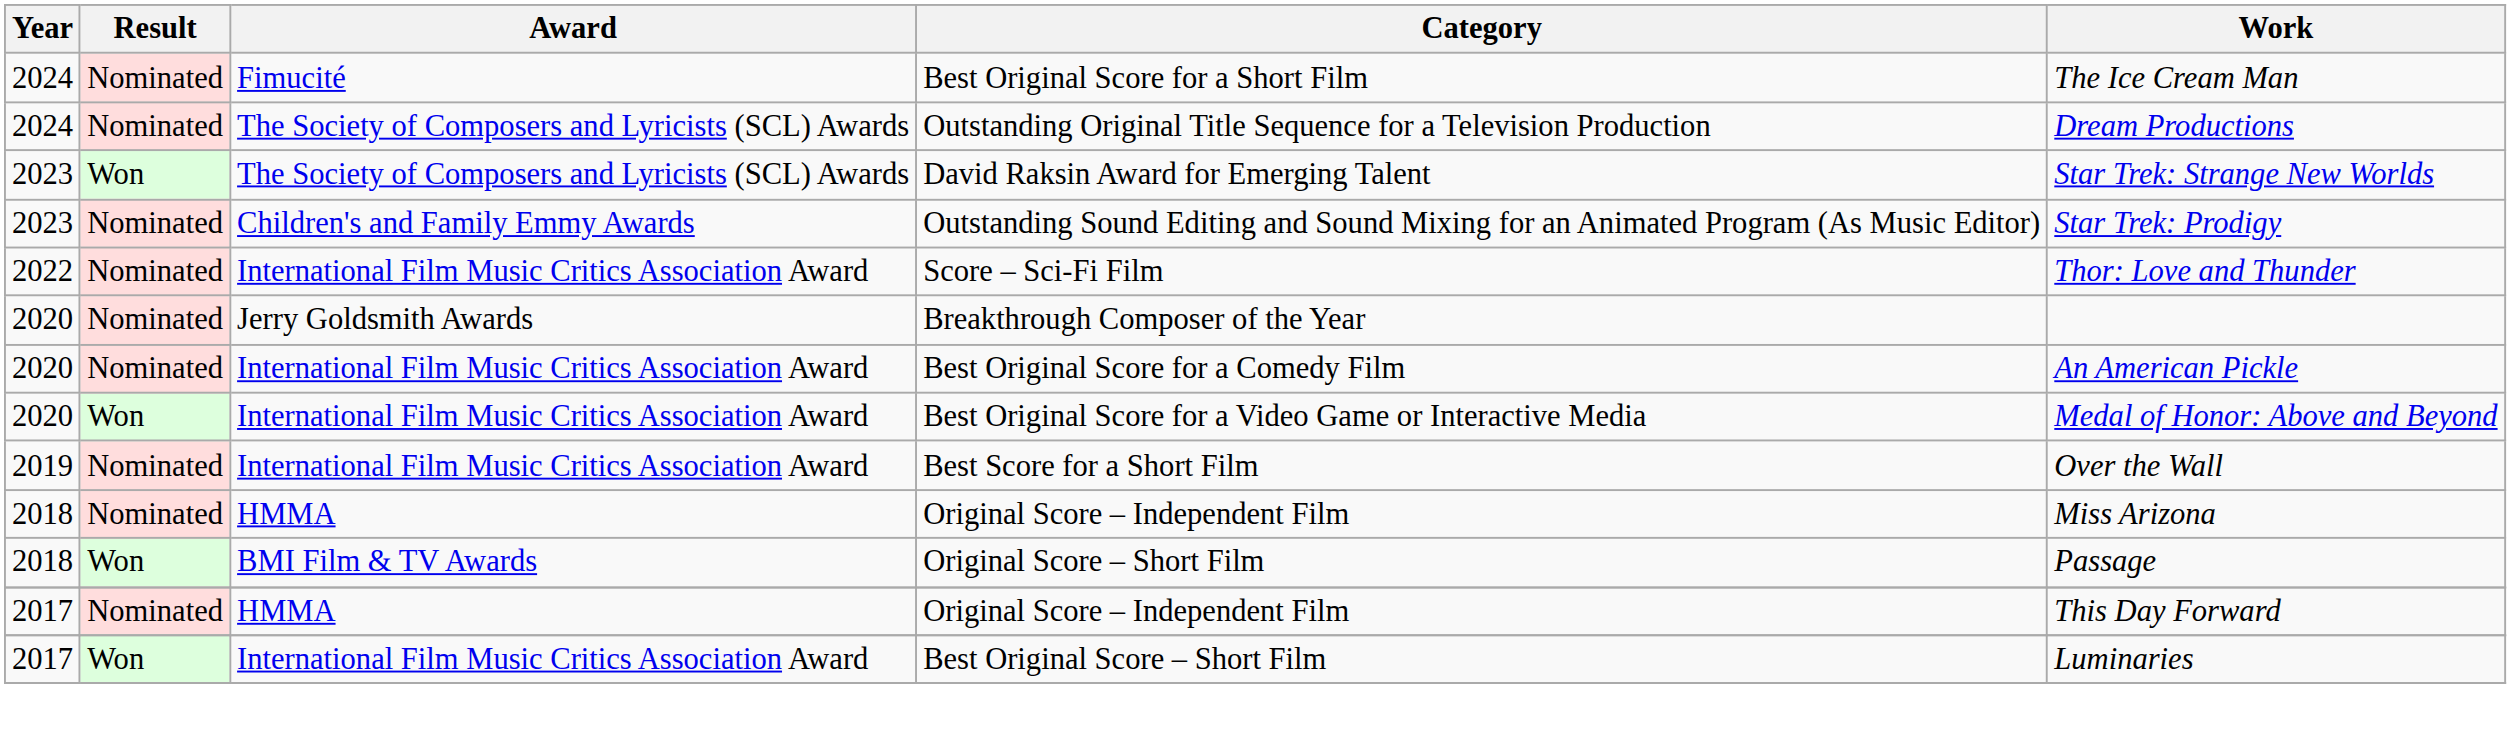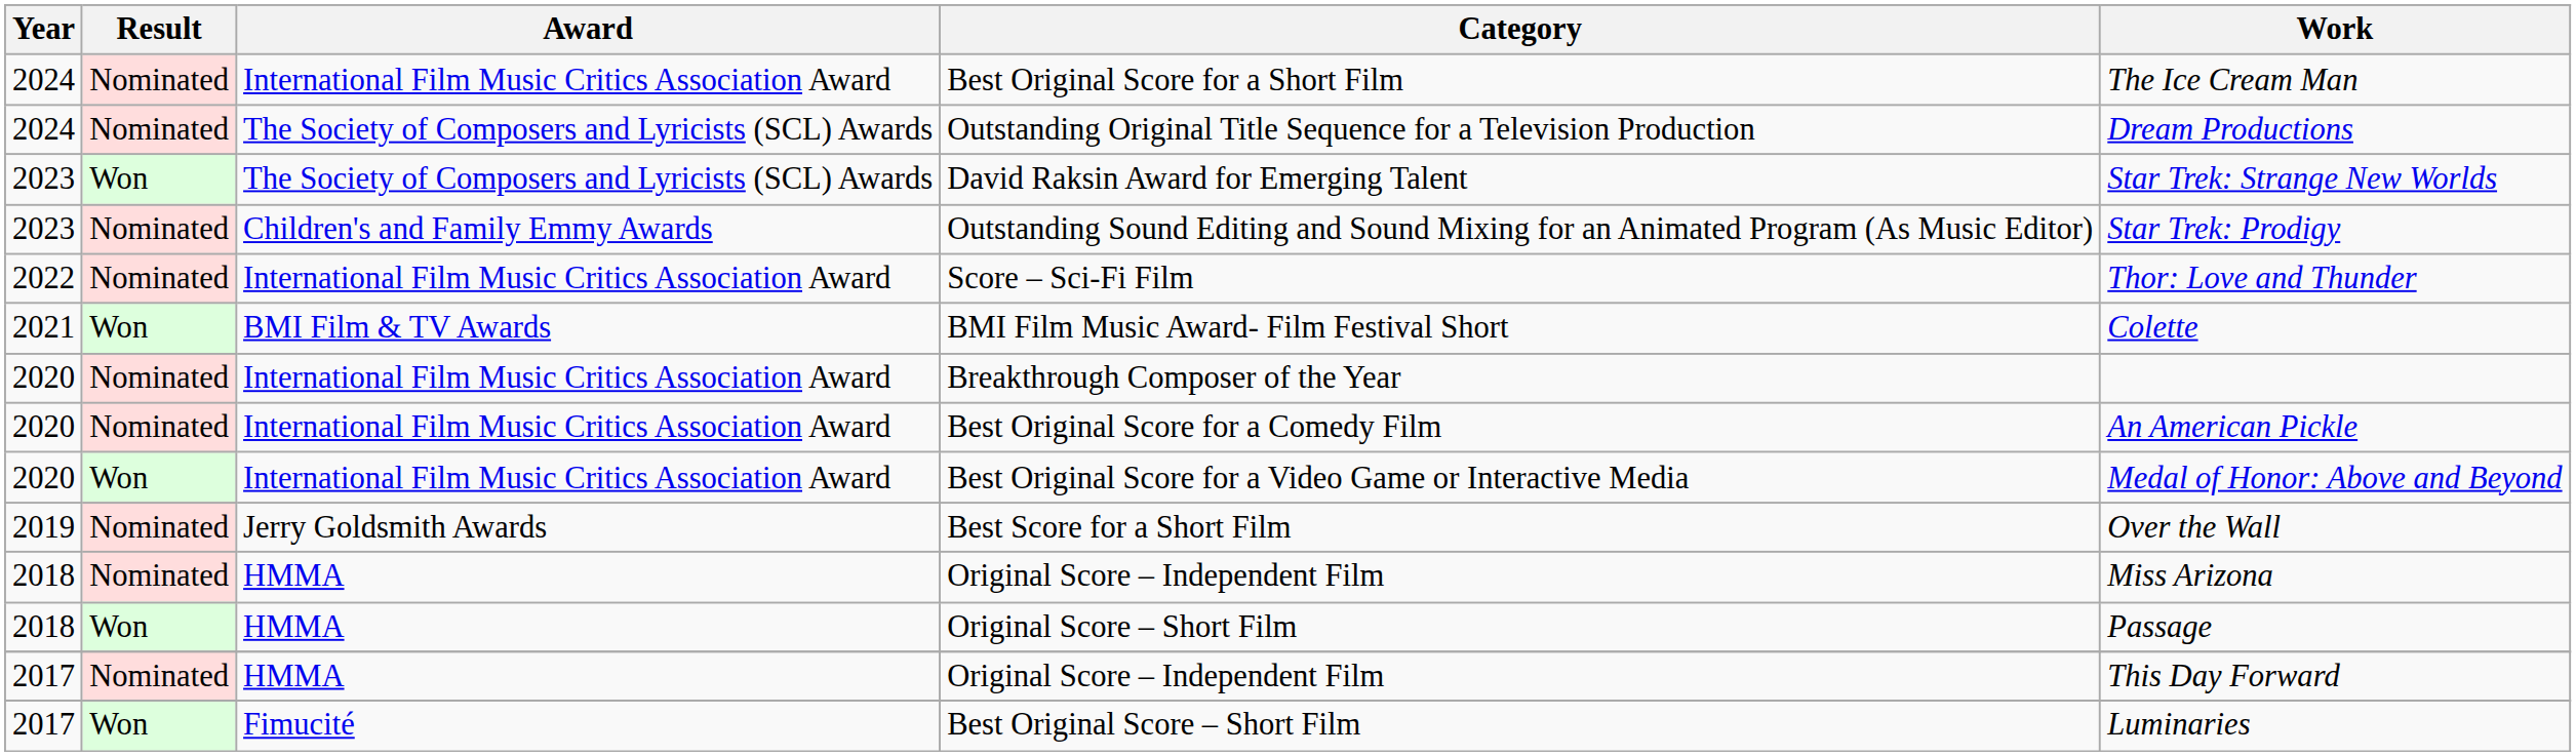 <table class="wikitable">
 <tr>
 <th>Year</th>
 <th>Result</th>
 <th>Award</th>
 <th>Category</th>
 <th>Work</th>
 </tr>
 <tr>
 <td rowspan="1">2024</td>
 <td style="background: #ffdddd">Nominated</td>
-<td><a href='#'>Fimucité</a></td>
+<td><a href='#'>International Film Music Critics Association</a> Award</td>
 <td>Best Original Score for a Short Film</td>
 <td><em>The Ice Cream Man</em></td>
 </tr>
 <tr>
 <td rowspan="1">2024</td>
 <td style="background: #ffdddd">Nominated</td>
 <td><a href='#'>The Society of Composers and Lyricists</a> (SCL) Awards</td>
 <td>Outstanding Original Title Sequence for a Television Production</td>
 <td><em><a href='#'>Dream Productions</a></em></td>
 </tr>
 <tr>
 <td rowspan="1">2023</td>
 <td style="background: #ddffdd">Won</td>
 <td><a href='#'>The Society of Composers and Lyricists</a> (SCL) Awards</td>
 <td>David Raksin Award for Emerging Talent</td>
 <td><em><a href='#'>Star Trek: Strange New Worlds</a></em></td>
 </tr>
 <tr>
 <td rowspan="1">2023</td>
 <td style="background: #ffdddd">Nominated</td>
 <td><a href='#'>Children's and Family Emmy Awards</a></td>
 <td>Outstanding Sound Editing and Sound Mixing for an Animated Program (As Music Editor)</td>
 <td><em><a href='#'>Star Trek: Prodigy</a></em></td>
 </tr>
 <tr>
 <td rowspan="1">2022</td>
 <td style="background: #ffdddd">Nominated</td>
 <td><a href='#'>International Film Music Critics Association</a> Award</td>
 <td>Score – Sci-Fi Film</td>
 <td><em><a href='#'>Thor: Love and Thunder</a></em></td>
 </tr>
 <tr>
+<td>2021</td>
+<td style="background: #ddffdd">Won</td>
+<td><a href='#'>BMI Film & TV Awards</a></td>
+<td>BMI Film Music Award- Film Festival Short</td>
+<td><a href='#'><em>Colette</em></a></td>
+</tr>
+<tr>
 <td>2020</td>
 <td style="background: #ffdddd">Nominated</td>
-<td>Jerry Goldsmith Awards</td>
+<td><a href='#'>International Film Music Critics Association</a> Award</td>
 <td>Breakthrough Composer of the Year</td>
 <td></td>
 </tr>
 <tr>
 <td>2020</td>
 <td style="background: #ffdddd">Nominated</td>
 <td><a href='#'>International Film Music Critics Association</a> Award</td>
 <td>Best Original Score for a Comedy Film</td>
 <td><em><a href='#'>An American Pickle</a></em></td>
 </tr>
 <tr>
 <td>2020</td>
 <td style="background: #ddffdd">Won</td>
 <td><a href='#'>International Film Music Critics Association</a> Award</td>
 <td>Best Original Score for a Video Game or Interactive Media</td>
 <td><em><a href='#'>Medal of Honor: Above and Beyond</a></em></td>
 </tr>
 <tr>
 <td>2019</td>
 <td style="background: #ffdddd">Nominated</td>
-<td><a href='#'>International Film Music Critics Association</a> Award</td>
+<td>Jerry Goldsmith Awards</td>
 <td>Best Score for a Short Film</td>
 <td><em>Over the Wall</em></td>
 </tr>
 <tr>
 <td rowspan="1">2018</td>
 <td style="background: #ffdddd">Nominated</td>
 <td><a href='#'>HMMA</a></td>
 <td>Original Score – Independent Film</td>
 <td><em>Miss Arizona</em></td>
 </tr>
 <tr>
 <td rowspan="1">2018</td>
 <td style="background: #ddffdd">Won</td>
-<td><a href='#'>BMI Film & TV Awards</a></td>
+<td><a href='#'>HMMA</a></td>
 <td>Original Score – Short Film</td>
 <td><em>Passage</em></td>
 </tr>
 <tr>
 </tr>
 <tr>
 <td rowspan="1">2017</td>
 <td style="background: #ffdddd">Nominated</td>
 <td><a href='#'>HMMA</a></td>
 <td>Original Score – Independent Film</td>
 <td><em>This Day Forward</em></td>
 </tr>
 <tr>
 </tr>
 <tr>
 <td rowspan="1">2017</td>
 <td style="background: #ddffdd">Won</td>
-<td><a href='#'>International Film Music Critics Association</a> Award</td>
+<td><a href='#'>Fimucité</a></td>
 <td>Best Original Score – Short Film</td>
 <td><em>Luminaries</em></td>
 </tr>
 <tr>
 </tr>
 </table>
